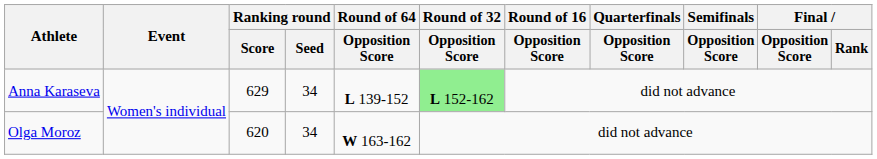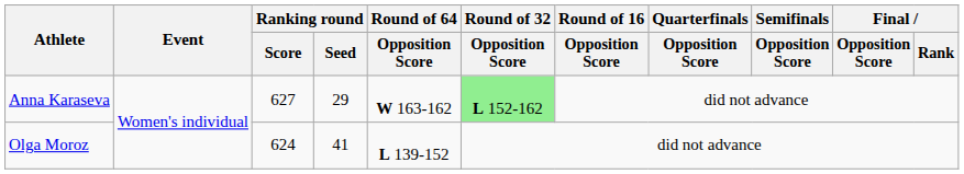 <table class="wikitable" style="font-size:90%">
 <tr>
 <th rowspan="2">Athlete</th>
 <th rowspan="2">Event</th>
 <th colspan="2">Ranking round</th>
 <th>Round of 64</th>
 <th>Round of 32</th>
 <th>Round of 16</th>
 <th>Quarterfinals</th>
 <th>Semifinals</th>
 <th colspan="2">Final / </th>
 </tr>
 <tr style="font-size:95%">
 <th>Score</th>
 <th>Seed</th>
 <th>Opposition<br>Score</th>
 <th>Opposition<br>Score</th>
 <th>Opposition<br>Score</th>
 <th>Opposition<br>Score</th>
 <th>Opposition<br>Score</th>
 <th>Opposition<br>Score</th>
 <th>Rank</th>
 </tr>
 <tr>
 <td align=left><a href='#'>Anna Karaseva</a></td>
 <td align=left rowspan=2><a href='#'>Women's individual</a></td>
-<td align=center>629</td>
-<td align=center>34</td>
-<td align=center><br><strong>L</strong> 139-152</td>
+<td align=center>627</td>
+<td align=center>29</td>
+<td align=center><br><strong>W</strong> 163-162</td>
 <td align=center style="background: lightgreen;"><br><strong>L</strong> 152-162</td>
 <td align=center colspan=5>did not advance</td>
 </tr>
 <tr>
 <td align=left><a href='#'>Olga Moroz</a></td>
-<td align=center>620</td>
-<td align=center>34</td>
-<td align=center><br><strong>W</strong> 163-162</td>
+<td align=center>624</td>
+<td align=center>41</td>
+<td align=center><br><strong>L</strong> 139-152</td>
 <td align=center colspan=6>did not advance</td>
 </tr>
 </table>
